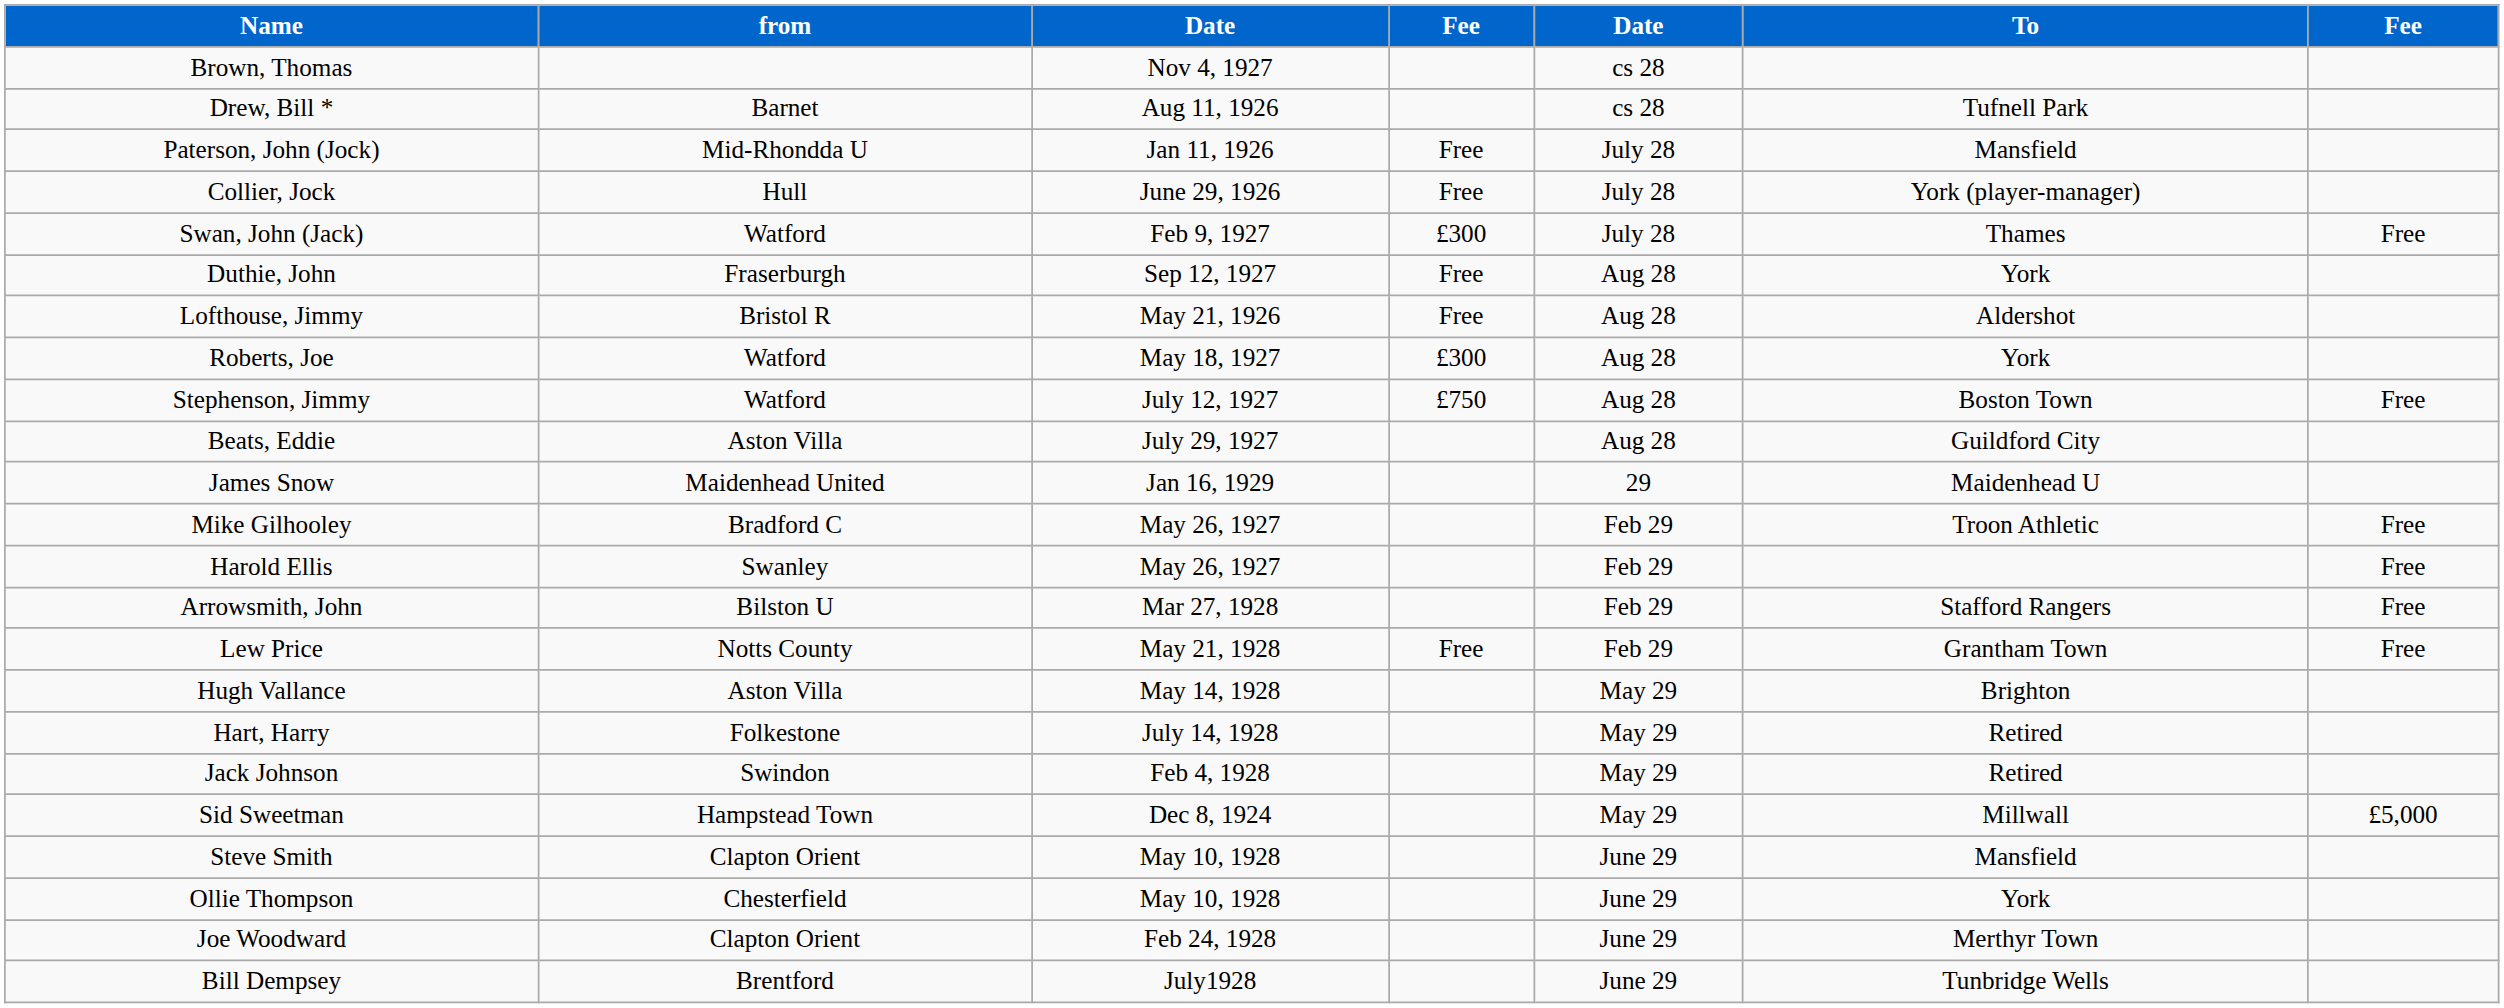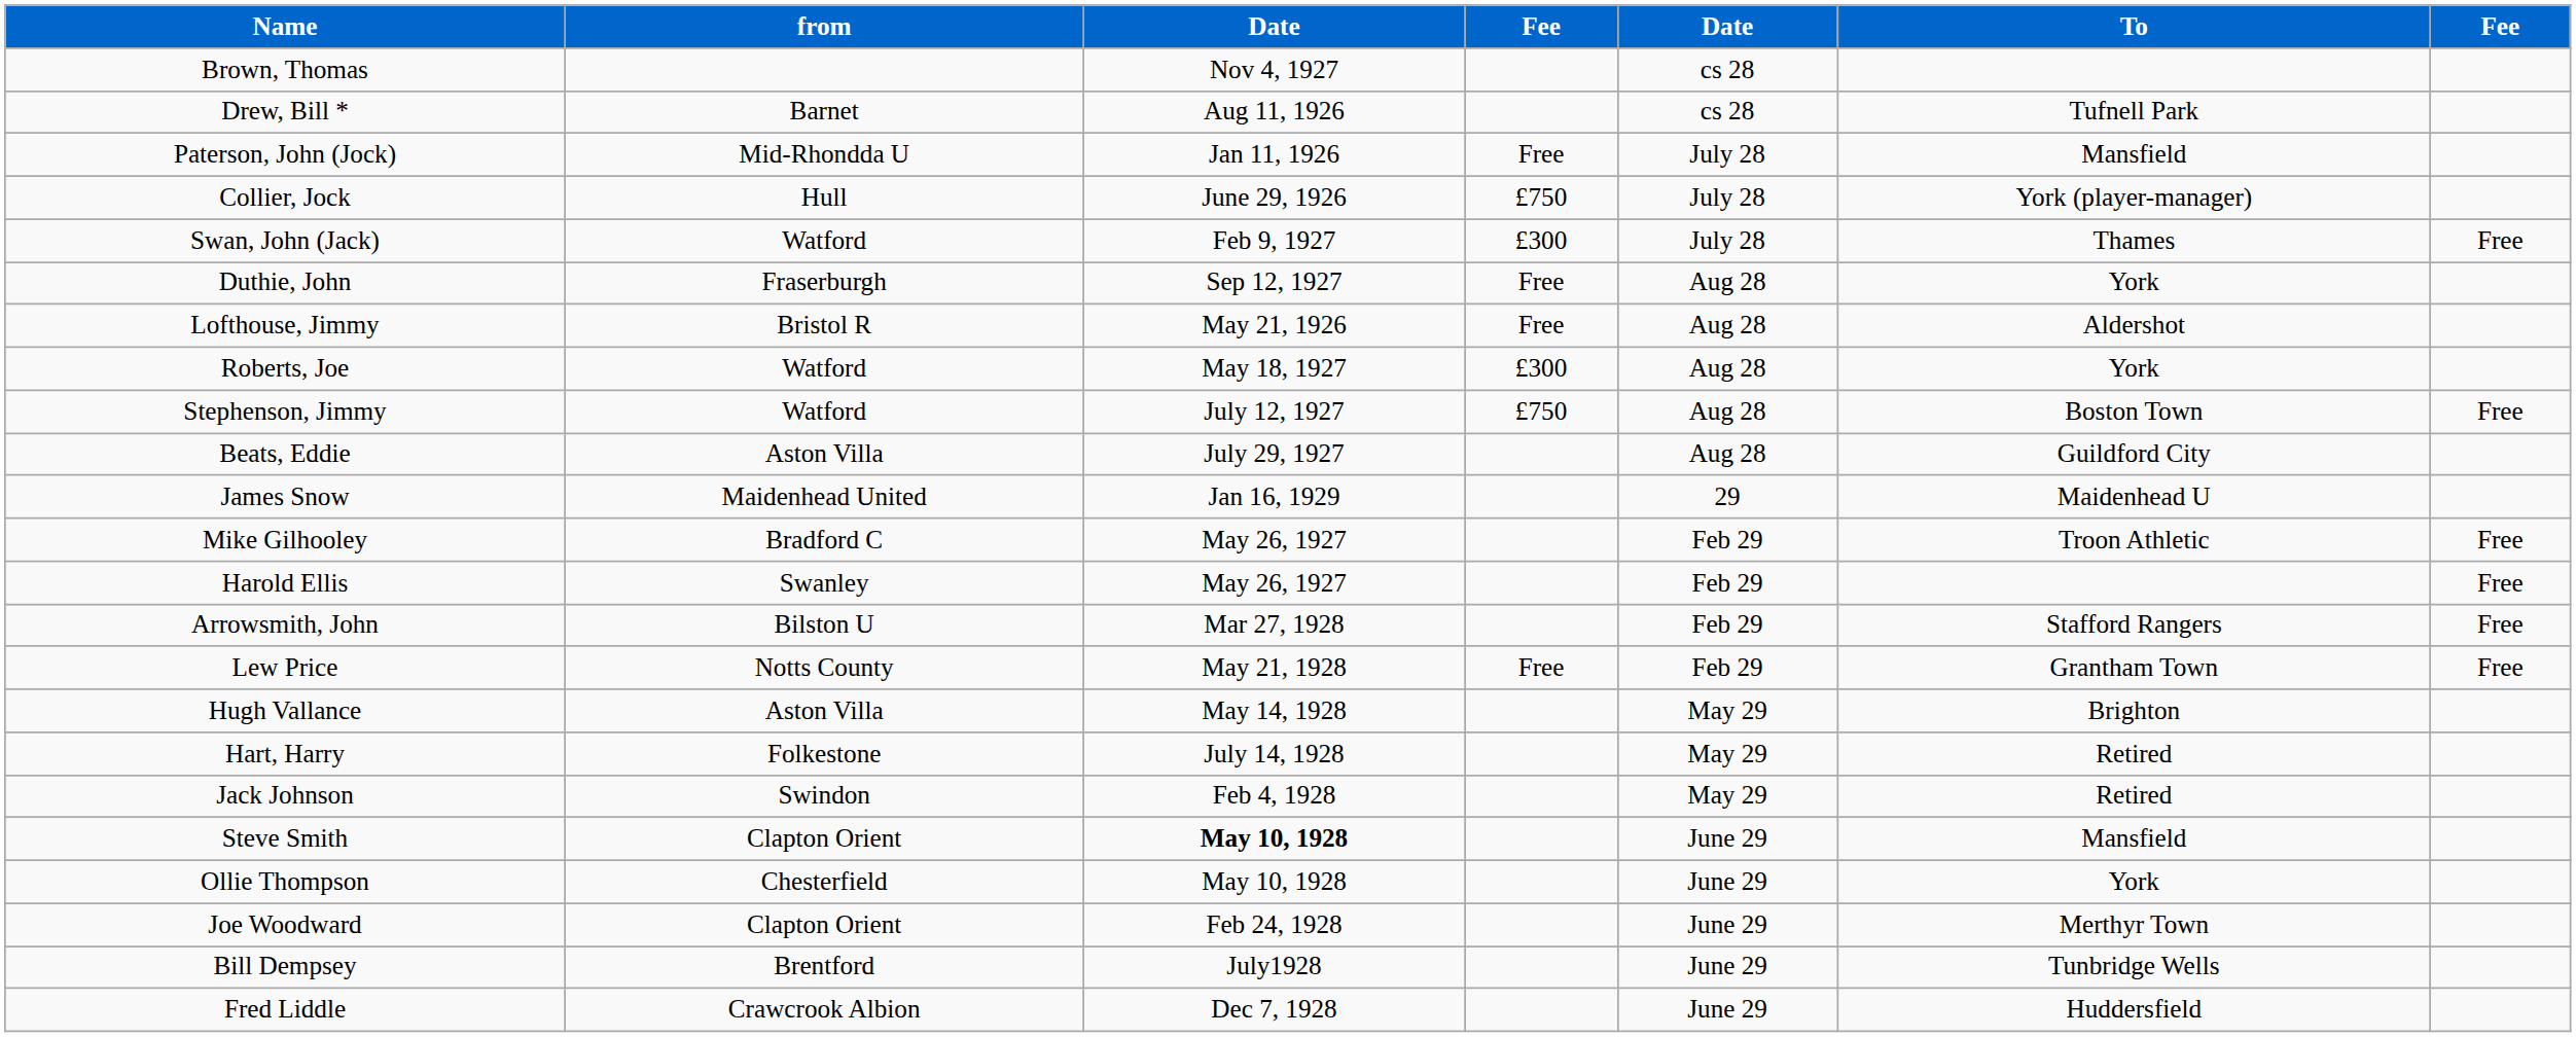 <table class="wikitable" style="text-align:center; font-size:90%; width:90%;">
 <tr>
 <th style="background:#0066CC; color:#FFFFFF; text-align:center;"><strong>Name</strong></th>
 <th style="background:#0066CC; color:#FFFFFF; text-align:center;">from</th>
 <th style="background:#0066CC; color:#FFFFFF; text-align:center;"><strong>Date</strong></th>
 <th style="background:#0066CC; color:#FFFFFF; text-align:center;"><strong>Fee</strong></th>
 <th style="background:#0066CC; color:#FFFFFF; text-align:center;"><strong>Date</strong></th>
 <th style="background:#0066CC; color:#FFFFFF; text-align:center;"><strong>To</strong></th>
 <th style="background:#0066CC; color:#FFFFFF; text-align:center;"><strong>Fee</strong></th>
 </tr>
 <tr>
 <td>Brown, Thomas</td>
 <td></td>
 <td>Nov 4, 1927</td>
 <td></td>
 <td>cs 28</td>
 <td></td>
 <td></td>
 </tr>
 <tr>
 <td>Drew, Bill *</td>
 <td>Barnet</td>
 <td>Aug 11, 1926</td>
 <td></td>
 <td>cs 28</td>
 <td>Tufnell Park</td>
 <td></td>
 </tr>
 <tr>
 <td>Paterson, John (Jock)</td>
 <td>Mid-Rhondda U</td>
 <td>Jan 11, 1926</td>
 <td>Free</td>
 <td>July 28</td>
 <td>Mansfield</td>
 <td></td>
 </tr>
 <tr>
 <td>Collier, Jock</td>
 <td>Hull</td>
 <td>June 29, 1926</td>
-<td>Free</td>
+<td>£750</td>
 <td>July 28</td>
 <td>York (player-manager)</td>
 <td></td>
 </tr>
 <tr>
 <td>Swan, John (Jack)</td>
 <td>Watford</td>
 <td>Feb 9, 1927</td>
 <td>£300</td>
 <td>July 28</td>
 <td>Thames</td>
 <td>Free</td>
 </tr>
 <tr>
 <td>Duthie, John</td>
 <td>Fraserburgh</td>
 <td>Sep 12, 1927</td>
 <td>Free</td>
 <td>Aug 28</td>
 <td>York</td>
 <td></td>
 </tr>
 <tr>
 <td>Lofthouse, Jimmy</td>
 <td>Bristol R</td>
 <td>May 21, 1926</td>
 <td>Free</td>
 <td>Aug 28</td>
 <td>Aldershot</td>
 <td></td>
 </tr>
 <tr>
 <td>Roberts, Joe</td>
 <td>Watford</td>
 <td>May 18, 1927</td>
 <td>£300</td>
 <td>Aug 28</td>
 <td>York</td>
 <td></td>
 </tr>
 <tr>
 <td>Stephenson, Jimmy</td>
 <td>Watford</td>
 <td>July 12, 1927</td>
 <td>£750</td>
 <td>Aug 28</td>
 <td>Boston Town</td>
 <td>Free</td>
 </tr>
 <tr>
 <td>Beats, Eddie</td>
 <td>Aston Villa</td>
 <td>July 29, 1927</td>
 <td></td>
 <td>Aug 28</td>
 <td>Guildford City</td>
 <td></td>
 </tr>
 <tr>
 <td>James Snow</td>
 <td>Maidenhead United</td>
 <td>Jan 16, 1929</td>
 <td></td>
 <td>29</td>
 <td>Maidenhead U</td>
 <td></td>
 </tr>
 <tr>
 <td>Mike Gilhooley</td>
 <td>Bradford C</td>
 <td>May 26, 1927</td>
 <td></td>
 <td>Feb 29</td>
 <td>Troon Athletic</td>
 <td>Free</td>
 </tr>
 <tr>
 <td>Harold Ellis</td>
 <td>Swanley</td>
 <td>May 26, 1927</td>
 <td></td>
 <td>Feb 29</td>
 <td></td>
 <td>Free</td>
 </tr>
 <tr>
 <td>Arrowsmith, John</td>
 <td>Bilston U</td>
 <td>Mar 27, 1928</td>
 <td></td>
 <td>Feb 29</td>
 <td>Stafford Rangers</td>
 <td>Free</td>
 </tr>
 <tr>
 <td>Lew Price</td>
 <td>Notts County</td>
 <td>May 21, 1928</td>
 <td>Free</td>
 <td>Feb 29</td>
 <td>Grantham Town</td>
 <td>Free</td>
 </tr>
 <tr>
 <td>Hugh Vallance</td>
 <td>Aston Villa</td>
 <td>May 14, 1928</td>
 <td></td>
 <td>May 29</td>
 <td>Brighton</td>
 <td></td>
 </tr>
 <tr>
 <td>Hart, Harry</td>
 <td>Folkestone</td>
 <td>July 14, 1928</td>
 <td></td>
 <td>May 29</td>
 <td>Retired</td>
 <td></td>
 </tr>
 <tr>
 <td>Jack Johnson</td>
 <td>Swindon</td>
 <td>Feb 4, 1928</td>
 <td></td>
 <td>May 29</td>
 <td>Retired</td>
 <td></td>
 </tr>
 <tr>
-<td>Sid Sweetman</td>
-<td>Hampstead Town</td>
-<td>Dec 8, 1924</td>
-<td></td>
-<td>May 29</td>
-<td>Millwall</td>
-<td>£5,000</td>
-</tr>
-<tr>
 <td>Steve Smith</td>
 <td>Clapton Orient</td>
-<td>May 10, 1928</td>
+<td><strong>May 10, 1928</strong></td>
 <td></td>
 <td>June 29</td>
 <td>Mansfield</td>
 <td></td>
 </tr>
 <tr>
 <td>Ollie Thompson</td>
 <td>Chesterfield</td>
 <td>May 10, 1928</td>
 <td></td>
 <td>June 29</td>
 <td>York</td>
 <td></td>
 </tr>
 <tr>
 <td>Joe Woodward</td>
 <td>Clapton Orient</td>
 <td>Feb 24, 1928</td>
 <td></td>
 <td>June 29</td>
 <td>Merthyr Town</td>
 <td></td>
 </tr>
 <tr>
 <td>Bill Dempsey</td>
 <td>Brentford</td>
 <td>July1928</td>
 <td></td>
 <td>June 29</td>
 <td>Tunbridge Wells</td>
 <td></td>
 </tr>
+<tr>
+<td>Fred Liddle</td>
+<td>Crawcrook Albion</td>
+<td>Dec 7, 1928</td>
+<td></td>
+<td>June 29</td>
+<td>Huddersfield</td>
+<td></td>
+</tr>
 </table>
